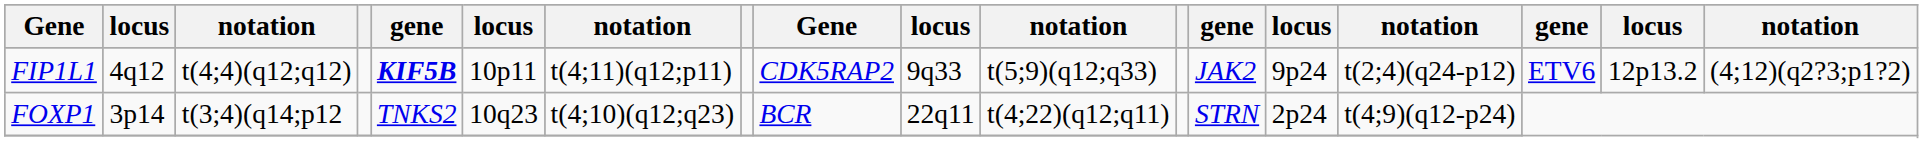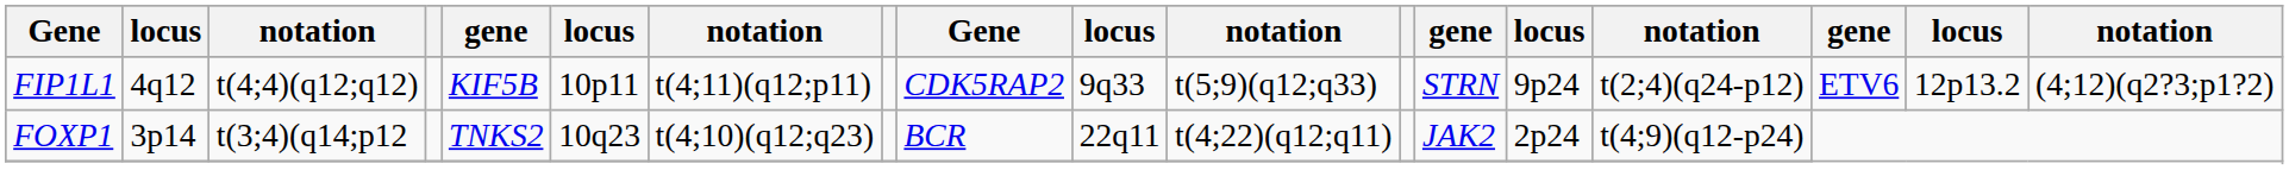 <table class="wikitable">
 <tr>
 <th>Gene</th>
 <th>locus</th>
 <th>notation</th>
 <th></th>
 <th>gene</th>
 <th>locus</th>
 <th>notation</th>
 <th></th>
 <th>Gene</th>
 <th>locus</th>
 <th>notation</th>
 <th></th>
 <th>gene</th>
 <th>locus</th>
 <th>notation</th>
 <th>gene</th>
 <th>locus</th>
 <th>notation</th>
 </tr>
 <tr>
 <td><em><a href='#'>FIP1L1</a></em></td>
 <td>4q12</td>
 <td>t(4;4)(q12;q12)</td>
 <td></td>
-<td><strong><em><a href='#'>KIF5B</a></em></strong></td>
+<td><em><a href='#'>KIF5B</a></em></td>
 <td>10p11</td>
 <td>t(4;11)(q12;p11)</td>
 <td></td>
 <td><em><a href='#'>CDK5RAP2</a></em></td>
 <td>9q33</td>
 <td>t(5;9)(q12;q33)</td>
 <td></td>
-<td><em><a href='#'>JAK2</a></em></td>
+<td><em><a href='#'>STRN</a></em></td>
 <td>9p24</td>
 <td>t(2;4)(q24-p12)</td>
 <td><a href='#'>ETV6</a></td>
 <td>12p13.2</td>
 <td>(4;12)(q2?3;p1?2)</td>
 </tr>
 <tr>
 <td><em><a href='#'>FOXP1</a></em></td>
 <td>3p14</td>
 <td>t(3;4)(q14;p12</td>
 <td></td>
 <td><em><a href='#'>TNKS2</a></em></td>
 <td>10q23</td>
 <td>t(4;10)(q12;q23)</td>
 <td></td>
 <td><em><a href='#'>BCR</a></em></td>
 <td>22q11</td>
 <td>t(4;22)(q12;q11)</td>
 <td></td>
-<td><em><a href='#'>STRN</a></em></td>
+<td><em><a href='#'>JAK2</a></em></td>
 <td>2p24</td>
 <td>t(4;9)(q12-p24)</td>
 </tr>
 <tr>
 </tr>
 </table>
